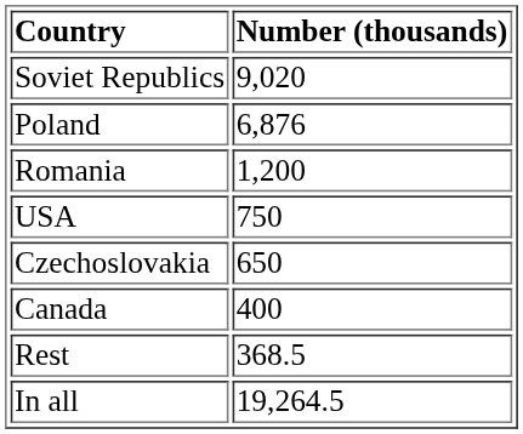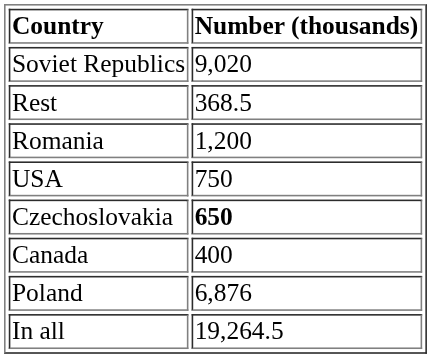 <table border="1">
 <tr>
 <td><strong>Country</strong></td>
 <td><strong>Number (thousands)</strong></td>
 </tr>
 <tr>
 <td>Soviet Republics</td>
 <td>9,020</td>
 </tr>
 <tr>
-<td>Poland</td>
-<td>6,876</td>
+<td>Rest</td>
+<td>368.5</td>
 </tr>
 <tr>
 <td>Romania</td>
 <td>1,200</td>
 </tr>
 <tr>
 <td>USA</td>
 <td>750</td>
 </tr>
 <tr>
 <td>Czechoslovakia</td>
-<td>650</td>
+<td><strong>650</strong></td>
 </tr>
 <tr>
 <td>Canada</td>
 <td>400</td>
 </tr>
 <tr>
-<td>Rest</td>
-<td>368.5</td>
+<td>Poland</td>
+<td>6,876</td>
 </tr>
 <tr>
 <td>In all</td>
 <td>19,264.5</td>
 </tr>
 </table>
